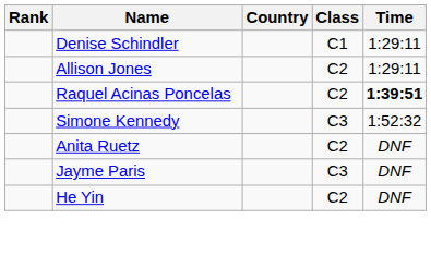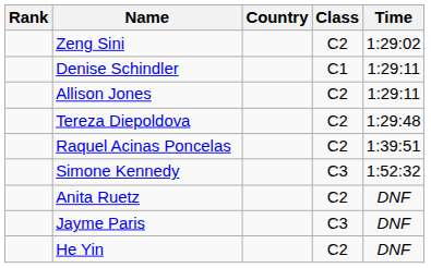 <table class="wikitable sortable">
 <tr>
 <th width=20>Rank</th>
 <th width=180>Name</th>
 <th>Country</th>
 <th>Class</th>
 <th>Time</th>
+</tr>
+<tr>
+<td align="center"></td>
+<td><a href='#'>Zeng Sini</a></td>
+<td></td>
+<td align="center">C2</td>
+<td align="center">1:29:02</td>
 </tr>
 <tr>
 <td align="center"></td>
 <td><a href='#'>Denise Schindler</a></td>
 <td></td>
 <td align="center">C1</td>
 <td align="center">1:29:11</td>
 </tr>
 <tr>
 <td align="center"></td>
 <td><a href='#'>Allison Jones</a></td>
 <td></td>
 <td align="center">C2</td>
 <td align="center">1:29:11</td>
 </tr>
 <tr>
 <td align="center"></td>
+<td><a href='#'>Tereza Diepoldova</a></td>
+<td></td>
+<td align="center">C2</td>
+<td align="center">1:29:48</td>
+</tr>
+<tr>
+<td align="center"></td>
 <td><a href='#'>Raquel Acinas Poncelas</a></td>
 <td></td>
 <td align="center">C2</td>
-<td align="center"><strong>1:39:51</strong></td>
+<td align="center">1:39:51</td>
 </tr>
 <tr>
 <td align="center"></td>
 <td><a href='#'>Simone Kennedy</a></td>
 <td></td>
 <td align="center">C3</td>
 <td align="center">1:52:32</td>
 </tr>
 <tr>
 <td align="center"></td>
 <td><a href='#'>Anita Ruetz</a></td>
 <td></td>
 <td align="center">C2</td>
 <td align="center"><em>DNF </em></td>
 </tr>
 <tr>
 <td align="center"></td>
 <td><a href='#'>Jayme Paris</a></td>
 <td></td>
 <td align="center">C3</td>
 <td align="center"><em>DNF </em></td>
 </tr>
 <tr>
 <td align="center"></td>
 <td><a href='#'>He Yin</a></td>
 <td></td>
 <td align="center">C2</td>
 <td align="center"><em>DNF </em></td>
 </tr>
 </table>
